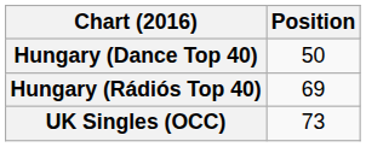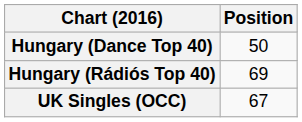 <table class="wikitable sortable plainrowheaders" style="text-align:center">
 <tr>
 <th scope="col">Chart (2016)</th>
 <th scope="col">Position</th>
 </tr>
 <tr>
 <th scope="row">Hungary (Dance Top 40)</th>
 <td>50</td>
 </tr>
 <tr>
 <th scope="row">Hungary (Rádiós Top 40)</th>
 <td>69</td>
 </tr>
 <tr>
 <th scope="row">UK Singles (OCC)</th>
-<td>73</td>
+<td>67</td>
 </tr>
 </table>
